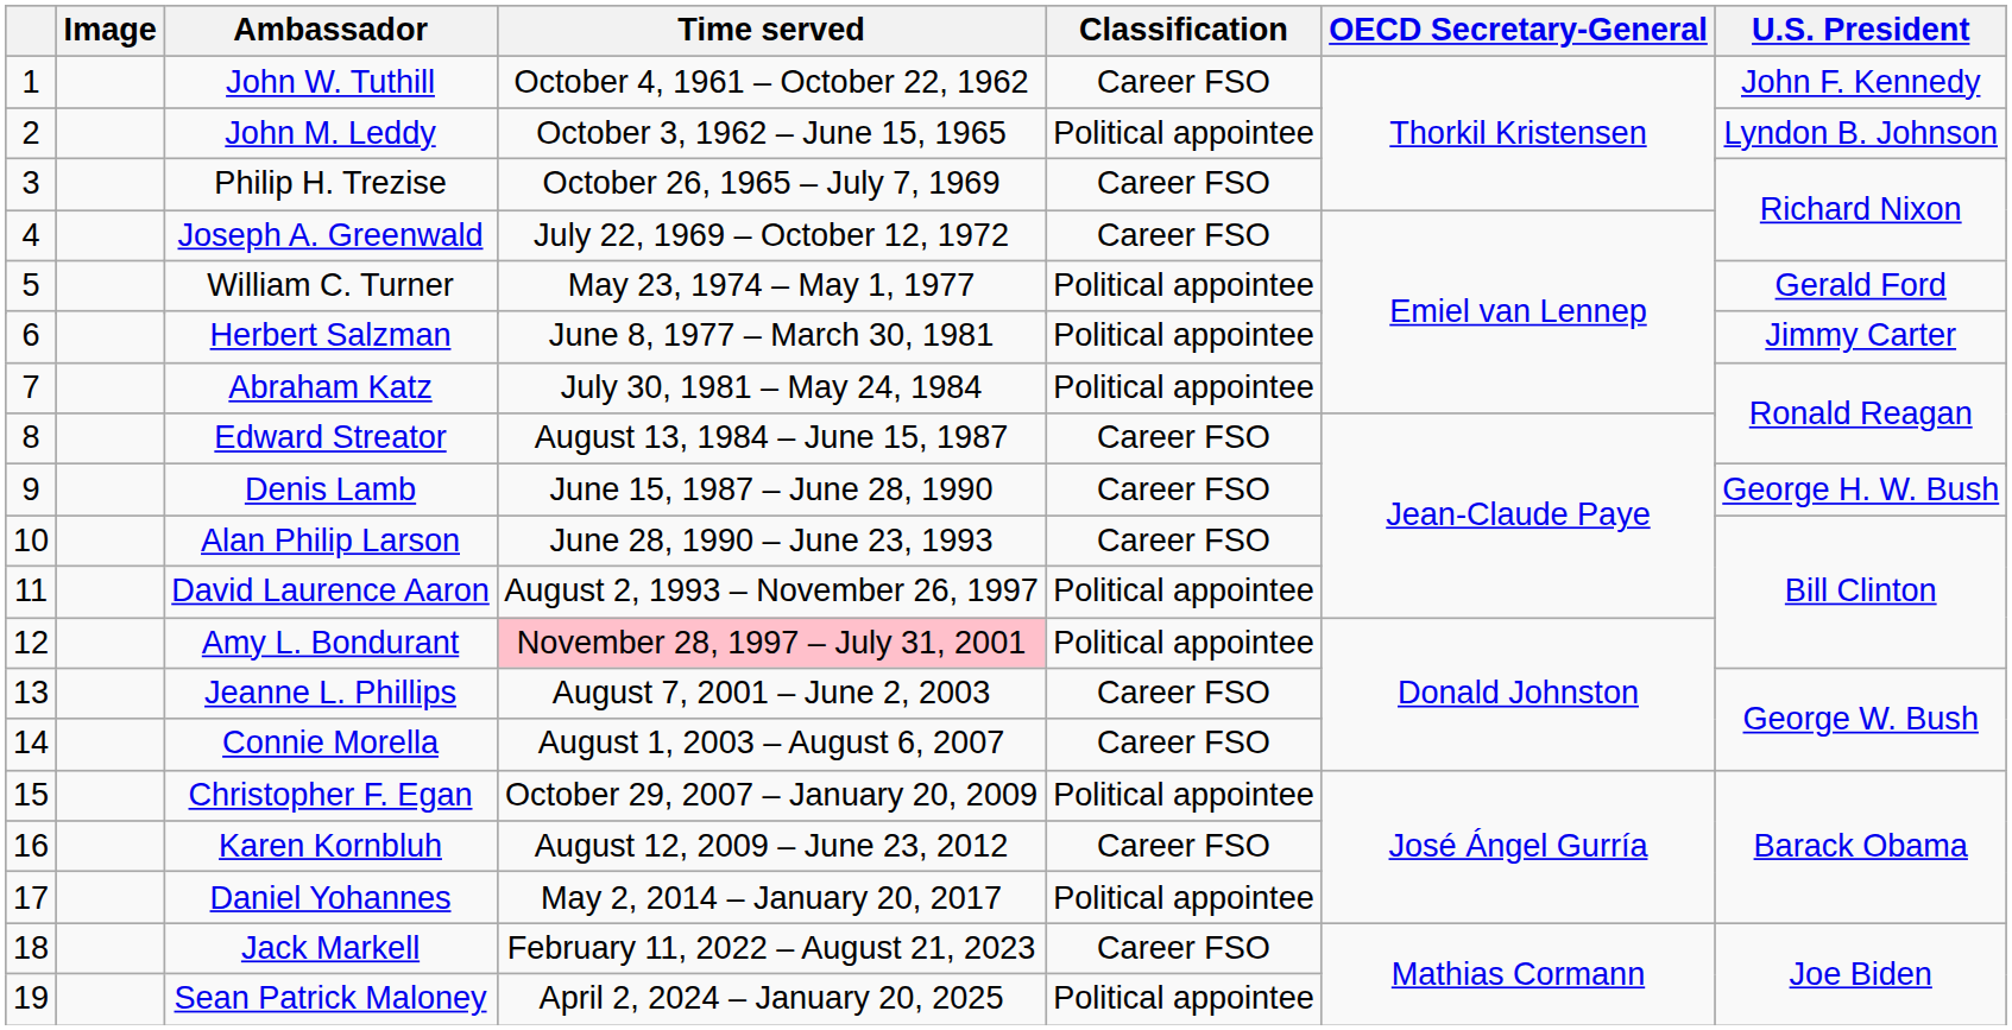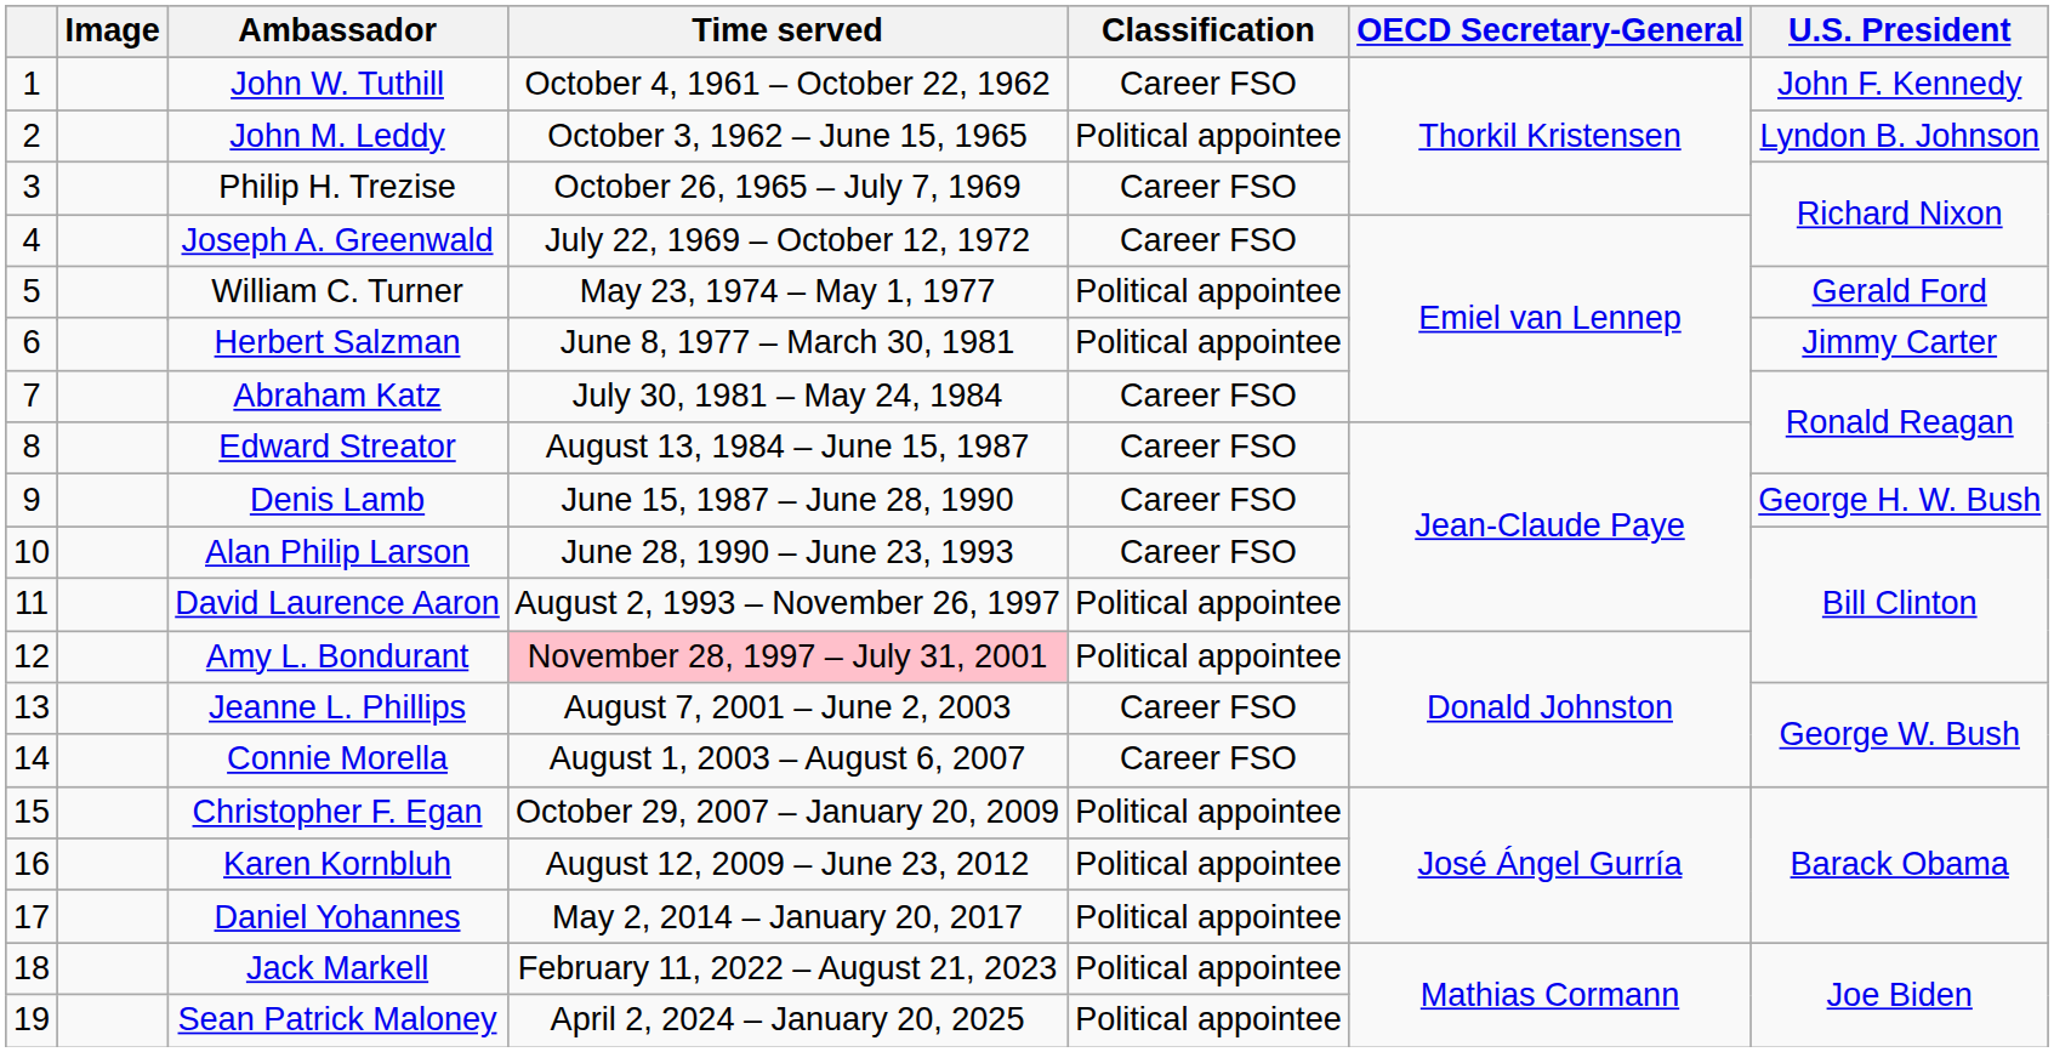 <table class="wikitable" style="clear:right; text-align:center">
 <tr>
 <th></th>
 <th>Image</th>
 <th>Ambassador</th>
 <th>Time served</th>
 <th>Classification</th>
 <th><a href='#'>OECD Secretary-General</a></th>
 <th><a href='#'>U.S. President</a></th>
 </tr>
 <tr>
 <td>1</td>
 <td></td>
 <td><a href='#'>John W. Tuthill</a></td>
 <td>October 4, 1961 – October 22, 1962</td>
 <td>Career FSO</td>
 <td rowspan="6"><a href='#'>Thorkil Kristensen</a></td>
 <td rowspan="2"><a href='#'>John F. Kennedy</a></td>
 </tr>
 <tr>
 <td rowspan="2">2</td>
 <td rowspan="2"></td>
 <td rowspan="2"><a href='#'>John M. Leddy</a></td>
 <td rowspan="2">October 3, 1962 – June 15, 1965</td>
 <td rowspan="2">Political appointee</td>
 </tr>
 <tr>
 <td rowspan="2"><a href='#'>Lyndon B. Johnson</a></td>
 </tr>
 <tr>
 <td rowspan="2">3</td>
 <td rowspan="2"></td>
 <td rowspan="2">Philip H. Trezise</td>
 <td rowspan="2">October 26, 1965 – July 7, 1969</td>
 <td rowspan="2">Career FSO</td>
 </tr>
 <tr>
 <td rowspan="4"><a href='#'>Richard Nixon</a></td>
 </tr>
 <tr>
 <td rowspan="2">4</td>
 <td rowspan="2"></td>
 <td rowspan="2"><a href='#'>Joseph A. Greenwald</a></td>
 <td rowspan="2">July 22, 1969 – October 12, 1972</td>
 <td rowspan="2">Career FSO</td>
 </tr>
 <tr>
 <td rowspan="8"><a href='#'>Emiel van Lennep</a></td>
 </tr>
 <tr>
 <td rowspan="3">5</td>
 <td rowspan="3"></td>
 <td rowspan="3">William C. Turner</td>
 <td rowspan="3">May 23, 1974 – May 1, 1977</td>
 <td rowspan="3">Political appointee</td>
 </tr>
 <tr>
 <td><a href='#'>Gerald Ford</a></td>
 </tr>
 <tr>
 <td rowspan="2"><a href='#'>Jimmy Carter</a></td>
 </tr>
 <tr>
 <td rowspan="2">6</td>
 <td rowspan="2"></td>
 <td rowspan="2"><a href='#'>Herbert Salzman</a></td>
 <td rowspan="2">June 8, 1977 – March 30, 1981</td>
 <td rowspan="2">Political appointee</td>
 </tr>
 <tr>
 <td rowspan="5"><a href='#'>Ronald Reagan</a></td>
 </tr>
 <tr>
 <td>7</td>
 <td></td>
 <td><a href='#'>Abraham Katz</a></td>
 <td>July 30, 1981 – May 24, 1984</td>
-<td>Political appointee</td>
+<td>Career FSO</td>
 </tr>
 <tr>
 <td rowspan="2">8</td>
 <td rowspan="2"></td>
 <td rowspan="2"><a href='#'>Edward Streator</a></td>
 <td rowspan="2">August 13, 1984 – June 15, 1987</td>
 <td rowspan="2">Career FSO</td>
 </tr>
 <tr>
 <td rowspan="6"><a href='#'>Jean-Claude Paye</a></td>
 </tr>
 <tr>
 <td rowspan="2">9</td>
 <td rowspan="2"></td>
 <td rowspan="2"><a href='#'>Denis Lamb</a></td>
 <td rowspan="2">June 15, 1987 – June 28, 1990</td>
 <td rowspan="2">Career FSO</td>
 </tr>
 <tr>
 <td rowspan="2"><a href='#'>George H. W. Bush</a></td>
 </tr>
 <tr>
 <td rowspan="2">10</td>
 <td rowspan="2"></td>
 <td rowspan="2"><a href='#'>Alan Philip Larson</a></td>
 <td rowspan="2">June 28, 1990 – June 23, 1993</td>
 <td rowspan="2">Career FSO</td>
 </tr>
 <tr>
 <td rowspan="3"><a href='#'>Bill Clinton</a></td>
 </tr>
 <tr>
 <td>11</td>
 <td></td>
 <td><a href='#'>David Laurence Aaron</a></td>
 <td>August 2, 1993 – November 26, 1997</td>
 <td>Political appointee</td>
 </tr>
 <tr>
 <td>12</td>
 <td></td>
 <td><a href='#'>Amy L. Bondurant</a></td>
 <td style="background: pink;">November 28, 1997 – July 31, 2001</td>
 <td>Political appointee</td>
 <td rowspan="3"><a href='#'>Donald Johnston</a></td>
 </tr>
 <tr>
 <td>13</td>
 <td></td>
 <td><a href='#'>Jeanne L. Phillips</a></td>
 <td>August 7, 2001 – June 2, 2003</td>
 <td>Career FSO</td>
 <td rowspan="3"><a href='#'>George W. Bush</a></td>
 </tr>
 <tr>
 <td>14</td>
 <td></td>
 <td><a href='#'>Connie Morella</a></td>
 <td>August 1, 2003 – August 6, 2007</td>
 <td>Career FSO</td>
 </tr>
 <tr>
 <td rowspan="2">15</td>
 <td rowspan="2"></td>
 <td rowspan="2"><a href='#'>Christopher F. Egan</a></td>
 <td rowspan="2">October 29, 2007 –  January 20, 2009</td>
 <td rowspan="2">Political appointee</td>
 <td rowspan="4"><a href='#'>José Ángel Gurría</a></td>
 </tr>
 <tr>
 <td rowspan="3"><a href='#'>Barack Obama</a></td>
 </tr>
 <tr>
 <td>16</td>
 <td></td>
 <td><a href='#'>Karen Kornbluh</a></td>
 <td>August 12, 2009 – June 23, 2012</td>
-<td>Career FSO</td>
+<td>Political appointee</td>
 </tr>
 <tr>
 <td>17</td>
 <td></td>
 <td><a href='#'>Daniel Yohannes</a></td>
 <td>May 2, 2014 – January 20, 2017</td>
 <td>Political appointee</td>
 </tr>
 <tr>
 <td>18</td>
 <td></td>
 <td><a href='#'>Jack Markell</a></td>
 <td>February 11, 2022 – August 21, 2023</td>
-<td>Career FSO</td>
+<td>Political appointee</td>
 <td rowspan=2><a href='#'>Mathias Cormann</a></td>
 <td rowspan=2><a href='#'>Joe Biden</a></td>
 </tr>
 <tr>
 <td>19</td>
 <td></td>
 <td><a href='#'>Sean Patrick Maloney</a></td>
 <td>April 2, 2024 – January 20, 2025</td>
 <td>Political appointee</td>
 </tr>
 </table>
